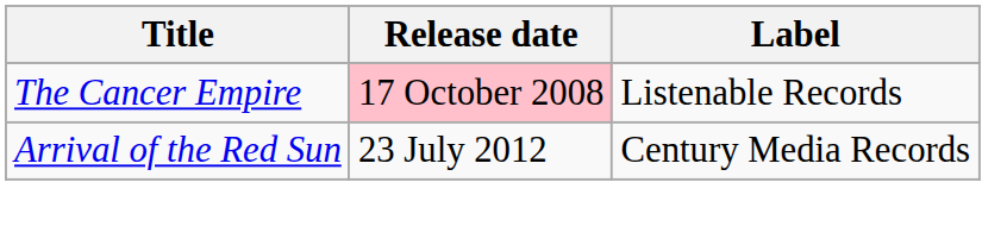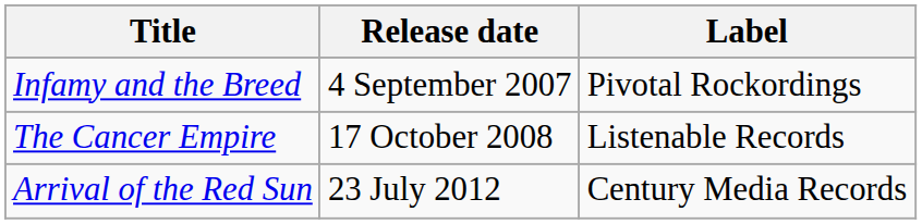 <table class="wikitable">
 <tr>
 <th>Title</th>
 <th>Release date</th>
 <th>Label</th>
 </tr>
 <tr>
+<td><em><a href='#'>Infamy and the Breed</a></em></td>
+<td>4 September 2007</td>
+<td>Pivotal Rockordings</td>
+</tr>
+<tr>
 <td><em><a href='#'>The Cancer Empire</a></em></td>
-<td style="background: pink;">17 October 2008</td>
+<td>17 October 2008</td>
 <td>Listenable Records</td>
 </tr>
 <tr>
 <td><em><a href='#'>Arrival of the Red Sun</a></em></td>
 <td>23 July 2012</td>
 <td>Century Media Records</td>
 </tr>
 </table>
